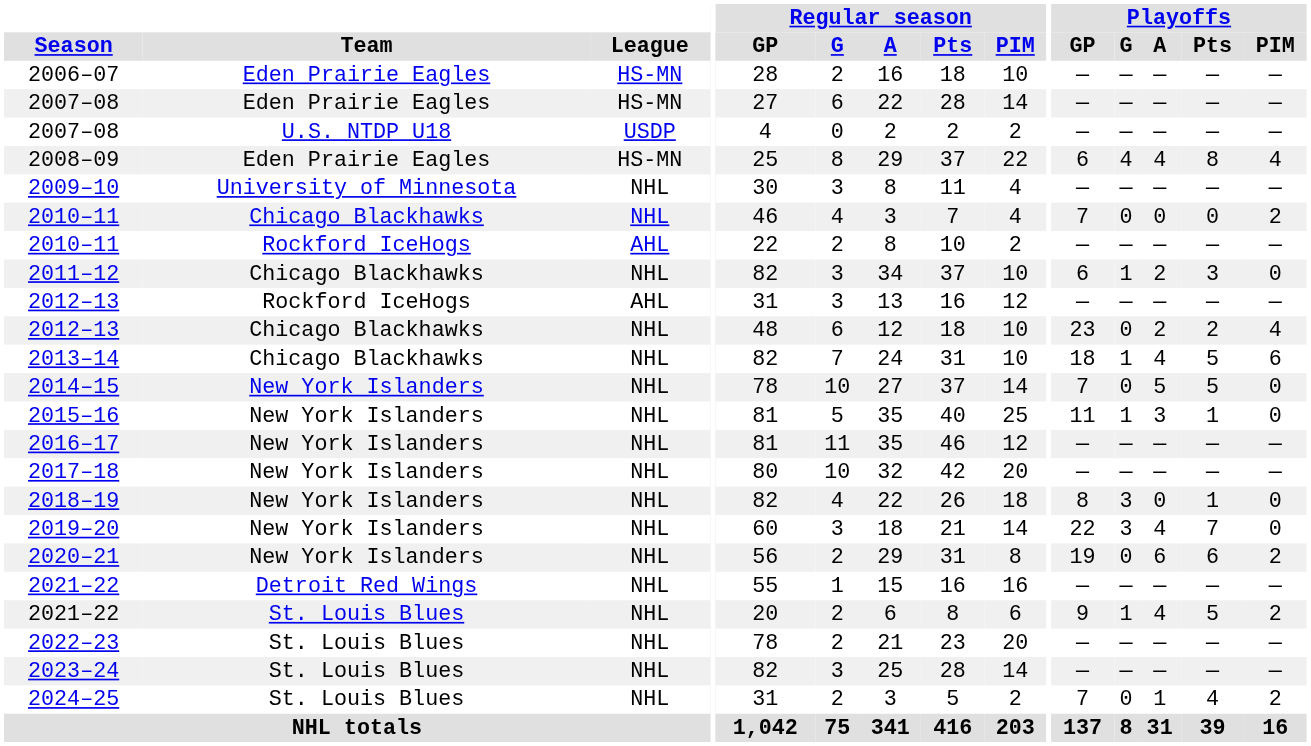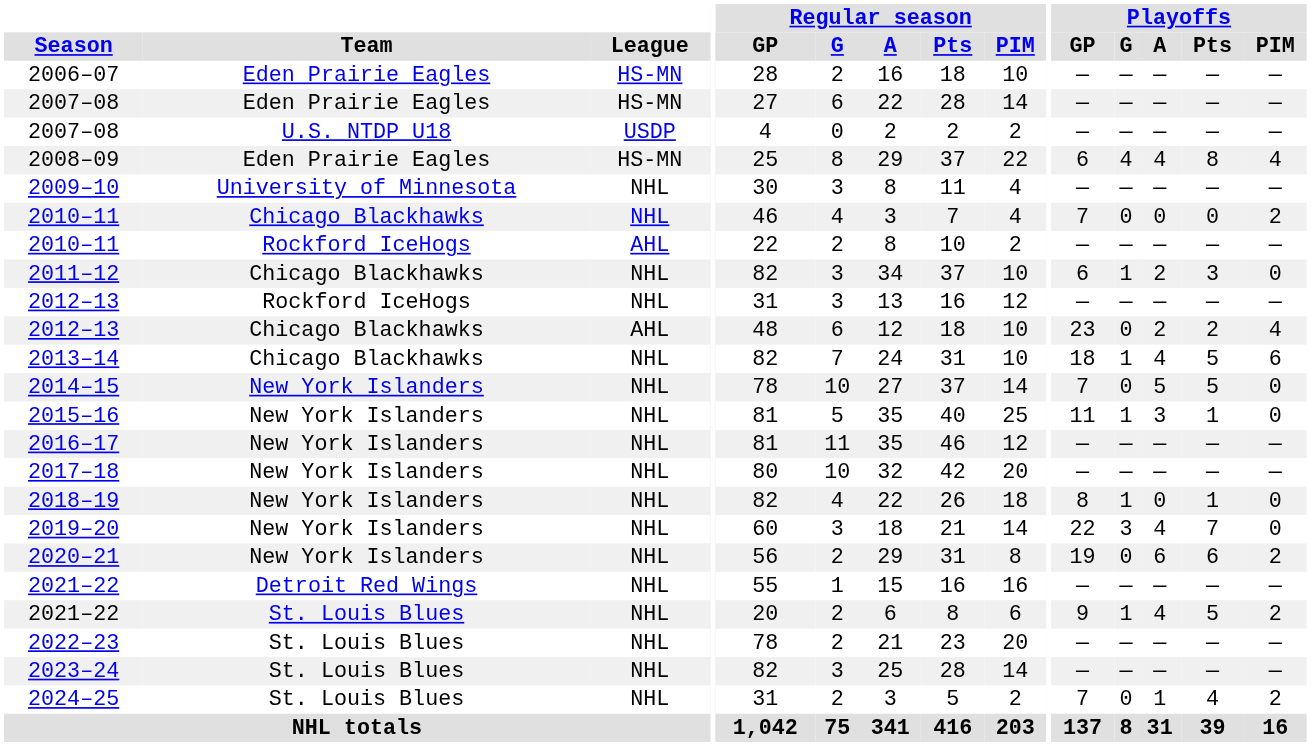 <table border="0" cellpadding="1" cellspacing="0" style="text-align:center; width:60em">
 <tr bgcolor="#e0e0e0">
 <th colspan="3" bgcolor="#ffffff"></th>
 <th rowspan="99" bgcolor="#ffffff"></th>
 <th colspan="5"><a href='#'>Regular season</a></th>
 <th rowspan="99" bgcolor="#ffffff"></th>
 <th colspan="5"><a href='#'>Playoffs</a></th>
 </tr>
 <tr bgcolor="#e0e0e0">
 <th><a href='#'>Season</a></th>
 <th>Team</th>
 <th>League</th>
 <th>GP</th>
 <th><a href='#'>G</a></th>
 <th><a href='#'>A</a></th>
 <th><a href='#'>Pts</a></th>
 <th><a href='#'>PIM</a></th>
 <th>GP</th>
 <th>G</th>
 <th>A</th>
 <th>Pts</th>
 <th>PIM</th>
 </tr>
 <tr>
 <td>2006–07</td>
 <td><a href='#'>Eden Prairie Eagles</a></td>
 <td><a href='#'>HS-MN</a></td>
 <td>28</td>
 <td>2</td>
 <td>16</td>
 <td>18</td>
 <td>10</td>
 <td>—</td>
 <td>—</td>
 <td>—</td>
 <td>—</td>
 <td>—</td>
 </tr>
 <tr bgcolor=f0f0f0>
 <td>2007–08</td>
 <td>Eden Prairie Eagles</td>
 <td>HS-MN</td>
 <td>27</td>
 <td>6</td>
 <td>22</td>
 <td>28</td>
 <td>14</td>
 <td>—</td>
 <td>—</td>
 <td>—</td>
 <td>—</td>
 <td>—</td>
 </tr>
 <tr>
 <td>2007–08</td>
 <td><a href='#'>U.S. NTDP U18</a></td>
 <td><a href='#'>USDP</a></td>
 <td>4</td>
 <td>0</td>
 <td>2</td>
 <td>2</td>
 <td>2</td>
 <td>—</td>
 <td>—</td>
 <td>—</td>
 <td>—</td>
 <td>—</td>
 </tr>
 <tr bgcolor="#f0f0f0">
 <td>2008–09</td>
 <td>Eden Prairie Eagles</td>
 <td>HS-MN</td>
 <td>25</td>
 <td>8</td>
 <td>29</td>
 <td>37</td>
 <td>22</td>
 <td>6</td>
 <td>4</td>
 <td>4</td>
 <td>8</td>
 <td>4</td>
 </tr>
 <tr>
 <td><a href='#'>2009–10</a></td>
 <td><a href='#'>University of Minnesota</a></td>
 <td>NHL</td>
 <td>30</td>
 <td>3</td>
 <td>8</td>
 <td>11</td>
 <td>4</td>
 <td>—</td>
 <td>—</td>
 <td>—</td>
 <td>—</td>
 <td>—</td>
 </tr>
 <tr bgcolor="#f0f0f0">
 <td><a href='#'>2010–11</a></td>
 <td><a href='#'>Chicago Blackhawks</a></td>
 <td><a href='#'>NHL</a></td>
 <td>46</td>
 <td>4</td>
 <td>3</td>
 <td>7</td>
 <td>4</td>
 <td>7</td>
 <td>0</td>
 <td>0</td>
 <td>0</td>
 <td>2</td>
 </tr>
 <tr>
 <td><a href='#'>2010–11</a></td>
 <td><a href='#'>Rockford IceHogs</a></td>
 <td><a href='#'>AHL</a></td>
 <td>22</td>
 <td>2</td>
 <td>8</td>
 <td>10</td>
 <td>2</td>
 <td>—</td>
 <td>—</td>
 <td>—</td>
 <td>—</td>
 <td>—</td>
 </tr>
 <tr bgcolor=f0f0f0>
 <td><a href='#'>2011–12</a></td>
 <td>Chicago Blackhawks</td>
 <td>NHL</td>
 <td>82</td>
 <td>3</td>
 <td>34</td>
 <td>37</td>
 <td>10</td>
 <td>6</td>
 <td>1</td>
 <td>2</td>
 <td>3</td>
 <td>0</td>
 </tr>
 <tr>
 <td><a href='#'>2012–13</a></td>
 <td>Rockford IceHogs</td>
-<td>AHL</td>
+<td>NHL</td>
 <td>31</td>
 <td>3</td>
 <td>13</td>
 <td>16</td>
 <td>12</td>
 <td>—</td>
 <td>—</td>
 <td>—</td>
 <td>—</td>
 <td>—</td>
 </tr>
 <tr bgcolor="#f0f0f0">
 <td><a href='#'>2012–13</a></td>
 <td>Chicago Blackhawks</td>
-<td>NHL</td>
+<td>AHL</td>
 <td>48</td>
 <td>6</td>
 <td>12</td>
 <td>18</td>
 <td>10</td>
 <td>23</td>
 <td>0</td>
 <td>2</td>
 <td>2</td>
 <td>4</td>
 </tr>
 <tr>
 <td><a href='#'>2013–14</a></td>
 <td>Chicago Blackhawks</td>
 <td>NHL</td>
 <td>82</td>
 <td>7</td>
 <td>24</td>
 <td>31</td>
 <td>10</td>
 <td>18</td>
 <td>1</td>
 <td>4</td>
 <td>5</td>
 <td>6</td>
 </tr>
 <tr bgcolor="#f0f0f0">
 <td><a href='#'>2014–15</a></td>
 <td><a href='#'>New York Islanders</a></td>
 <td>NHL</td>
 <td>78</td>
 <td>10</td>
 <td>27</td>
 <td>37</td>
 <td>14</td>
 <td>7</td>
 <td>0</td>
 <td>5</td>
 <td>5</td>
 <td>0</td>
 </tr>
 <tr>
 <td><a href='#'>2015–16</a></td>
 <td>New York Islanders</td>
 <td>NHL</td>
 <td>81</td>
 <td>5</td>
 <td>35</td>
 <td>40</td>
 <td>25</td>
 <td>11</td>
 <td>1</td>
 <td>3</td>
 <td>1</td>
 <td>0</td>
 </tr>
 <tr bgcolor="#f0f0f0">
 <td><a href='#'>2016–17</a></td>
 <td>New York Islanders</td>
 <td>NHL</td>
 <td>81</td>
 <td>11</td>
 <td>35</td>
 <td>46</td>
 <td>12</td>
 <td>—</td>
 <td>—</td>
 <td>—</td>
 <td>—</td>
 <td>—</td>
 </tr>
 <tr>
 <td><a href='#'>2017–18</a></td>
 <td>New York Islanders</td>
 <td>NHL</td>
 <td>80</td>
 <td>10</td>
 <td>32</td>
 <td>42</td>
 <td>20</td>
 <td>—</td>
 <td>—</td>
 <td>—</td>
 <td>—</td>
 <td>—</td>
 </tr>
 <tr bgcolor="#f0f0f0">
 <td><a href='#'>2018–19</a></td>
 <td>New York Islanders</td>
 <td>NHL</td>
 <td>82</td>
 <td>4</td>
 <td>22</td>
 <td>26</td>
 <td>18</td>
 <td>8</td>
-<td>3</td>
+<td>1</td>
 <td>0</td>
 <td>1</td>
 <td>0</td>
 </tr>
 <tr>
 <td><a href='#'>2019–20</a></td>
 <td>New York Islanders</td>
 <td>NHL</td>
 <td>60</td>
 <td>3</td>
 <td>18</td>
 <td>21</td>
 <td>14</td>
 <td>22</td>
 <td>3</td>
 <td>4</td>
 <td>7</td>
 <td>0</td>
 </tr>
 <tr bgcolor="#f0f0f0">
 <td><a href='#'>2020–21</a></td>
 <td>New York Islanders</td>
 <td>NHL</td>
 <td>56</td>
 <td>2</td>
 <td>29</td>
 <td>31</td>
 <td>8</td>
 <td>19</td>
 <td>0</td>
 <td>6</td>
 <td>6</td>
 <td>2</td>
 </tr>
 <tr>
 <td><a href='#'>2021–22</a></td>
 <td><a href='#'>Detroit Red Wings</a></td>
 <td>NHL</td>
 <td>55</td>
 <td>1</td>
 <td>15</td>
 <td>16</td>
 <td>16</td>
 <td>—</td>
 <td>—</td>
 <td>—</td>
 <td>—</td>
 <td>—</td>
 </tr>
 <tr bgcolor="#f0f0f0">
 <td>2021–22</td>
 <td><a href='#'>St. Louis Blues</a></td>
 <td>NHL</td>
 <td>20</td>
 <td>2</td>
 <td>6</td>
 <td>8</td>
 <td>6</td>
 <td>9</td>
 <td>1</td>
 <td>4</td>
 <td>5</td>
 <td>2</td>
 </tr>
 <tr>
 <td><a href='#'>2022–23</a></td>
 <td>St. Louis Blues</td>
 <td>NHL</td>
 <td>78</td>
 <td>2</td>
 <td>21</td>
 <td>23</td>
 <td>20</td>
 <td>—</td>
 <td>—</td>
 <td>—</td>
 <td>—</td>
 <td>—</td>
 </tr>
 <tr bgcolor="#f0f0f0">
 <td><a href='#'>2023–24</a></td>
 <td>St. Louis Blues</td>
 <td>NHL</td>
 <td>82</td>
 <td>3</td>
 <td>25</td>
 <td>28</td>
 <td>14</td>
 <td>—</td>
 <td>—</td>
 <td>—</td>
 <td>—</td>
 <td>—</td>
 </tr>
 <tr>
 <td><a href='#'>2024–25</a></td>
 <td>St. Louis Blues</td>
 <td>NHL</td>
 <td>31</td>
 <td>2</td>
 <td>3</td>
 <td>5</td>
 <td>2</td>
 <td>7</td>
 <td>0</td>
 <td>1</td>
 <td>4</td>
 <td>2</td>
 </tr>
 <tr bgcolor="#e0e0e0">
 <th colspan="3">NHL totals</th>
 <th>1,042</th>
 <th>75</th>
 <th>341</th>
 <th>416</th>
 <th>203</th>
 <th>137</th>
 <th>8</th>
 <th>31</th>
 <th>39</th>
 <th>16</th>
 </tr>
 </table>
